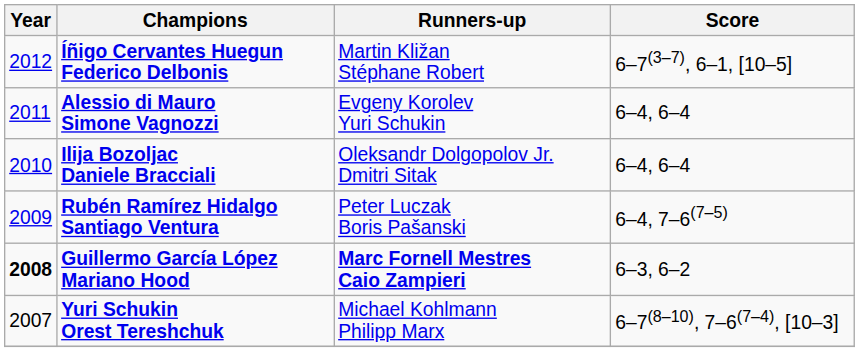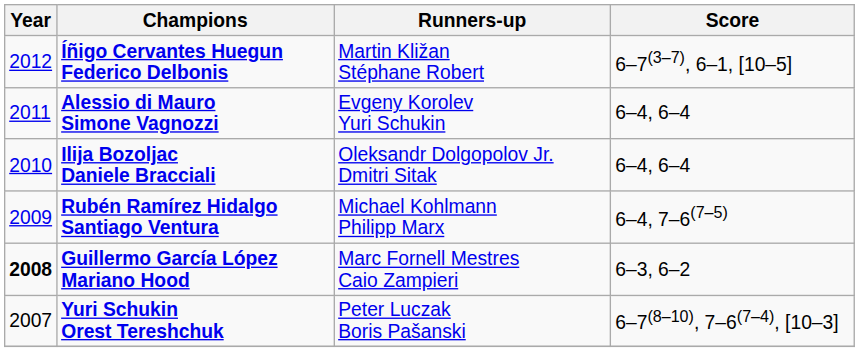 <table class="wikitable" style="font-size:90%">
 <tr>
 <th>Year</th>
 <th width="200">Champions</th>
 <th width="200">Runners-up</th>
 <th width="175">Score</th>
 </tr>
 <tr>
 <td><a href='#'>2012</a></td>
 <td> <strong><a href='#'>Íñigo Cervantes Huegun</a></strong><br> <strong><a href='#'>Federico Delbonis</a></strong></td>
 <td> <a href='#'>Martin Kližan</a><br> <a href='#'>Stéphane Robert</a></td>
 <td>6–7<sup>(3–7)</sup>, 6–1, [10–5]</td>
 </tr>
 <tr>
 <td><a href='#'>2011</a></td>
 <td> <strong><a href='#'>Alessio di Mauro</a></strong><br> <strong><a href='#'>Simone Vagnozzi</a></strong></td>
 <td> <a href='#'>Evgeny Korolev</a><br> <a href='#'>Yuri Schukin</a></td>
 <td>6–4, 6–4</td>
 </tr>
 <tr>
 <td><a href='#'>2010</a></td>
 <td> <strong><a href='#'>Ilija Bozoljac</a></strong><br> <strong><a href='#'>Daniele Bracciali</a></strong></td>
 <td> <a href='#'>Oleksandr Dolgopolov Jr.</a><br> <a href='#'>Dmitri Sitak</a></td>
 <td>6–4, 6–4</td>
 </tr>
 <tr>
 <td><a href='#'>2009</a></td>
 <td> <strong><a href='#'>Rubén Ramírez Hidalgo</a></strong><br> <strong><a href='#'>Santiago Ventura</a></strong></td>
-<td> <a href='#'>Peter Luczak</a><br> <a href='#'>Boris Pašanski</a></td>
+<td> <a href='#'>Michael Kohlmann</a><br> <a href='#'>Philipp Marx</a></td>
 <td>6–4, 7–6<sup>(7–5)</sup></td>
 </tr>
 <tr>
 <td><strong>2008</strong></td>
 <td> <strong><a href='#'>Guillermo García López</a></strong><br> <strong><a href='#'>Mariano Hood</a></strong></td>
-<td><strong> <a href='#'>Marc Fornell Mestres</a><br> <a href='#'>Caio Zampieri</a></strong></td>
+<td> <a href='#'>Marc Fornell Mestres</a><br> <a href='#'>Caio Zampieri</a></td>
 <td>6–3, 6–2</td>
 </tr>
 <tr>
 <td>2007</td>
 <td> <strong><a href='#'>Yuri Schukin</a></strong><br> <strong><a href='#'>Orest Tereshchuk</a></strong></td>
-<td> <a href='#'>Michael Kohlmann</a><br> <a href='#'>Philipp Marx</a></td>
+<td> <a href='#'>Peter Luczak</a><br> <a href='#'>Boris Pašanski</a></td>
 <td>6–7<sup>(8–10)</sup>, 7–6<sup>(7–4)</sup>, [10–3]</td>
 </tr>
 <tr>
 </tr>
 </table>
